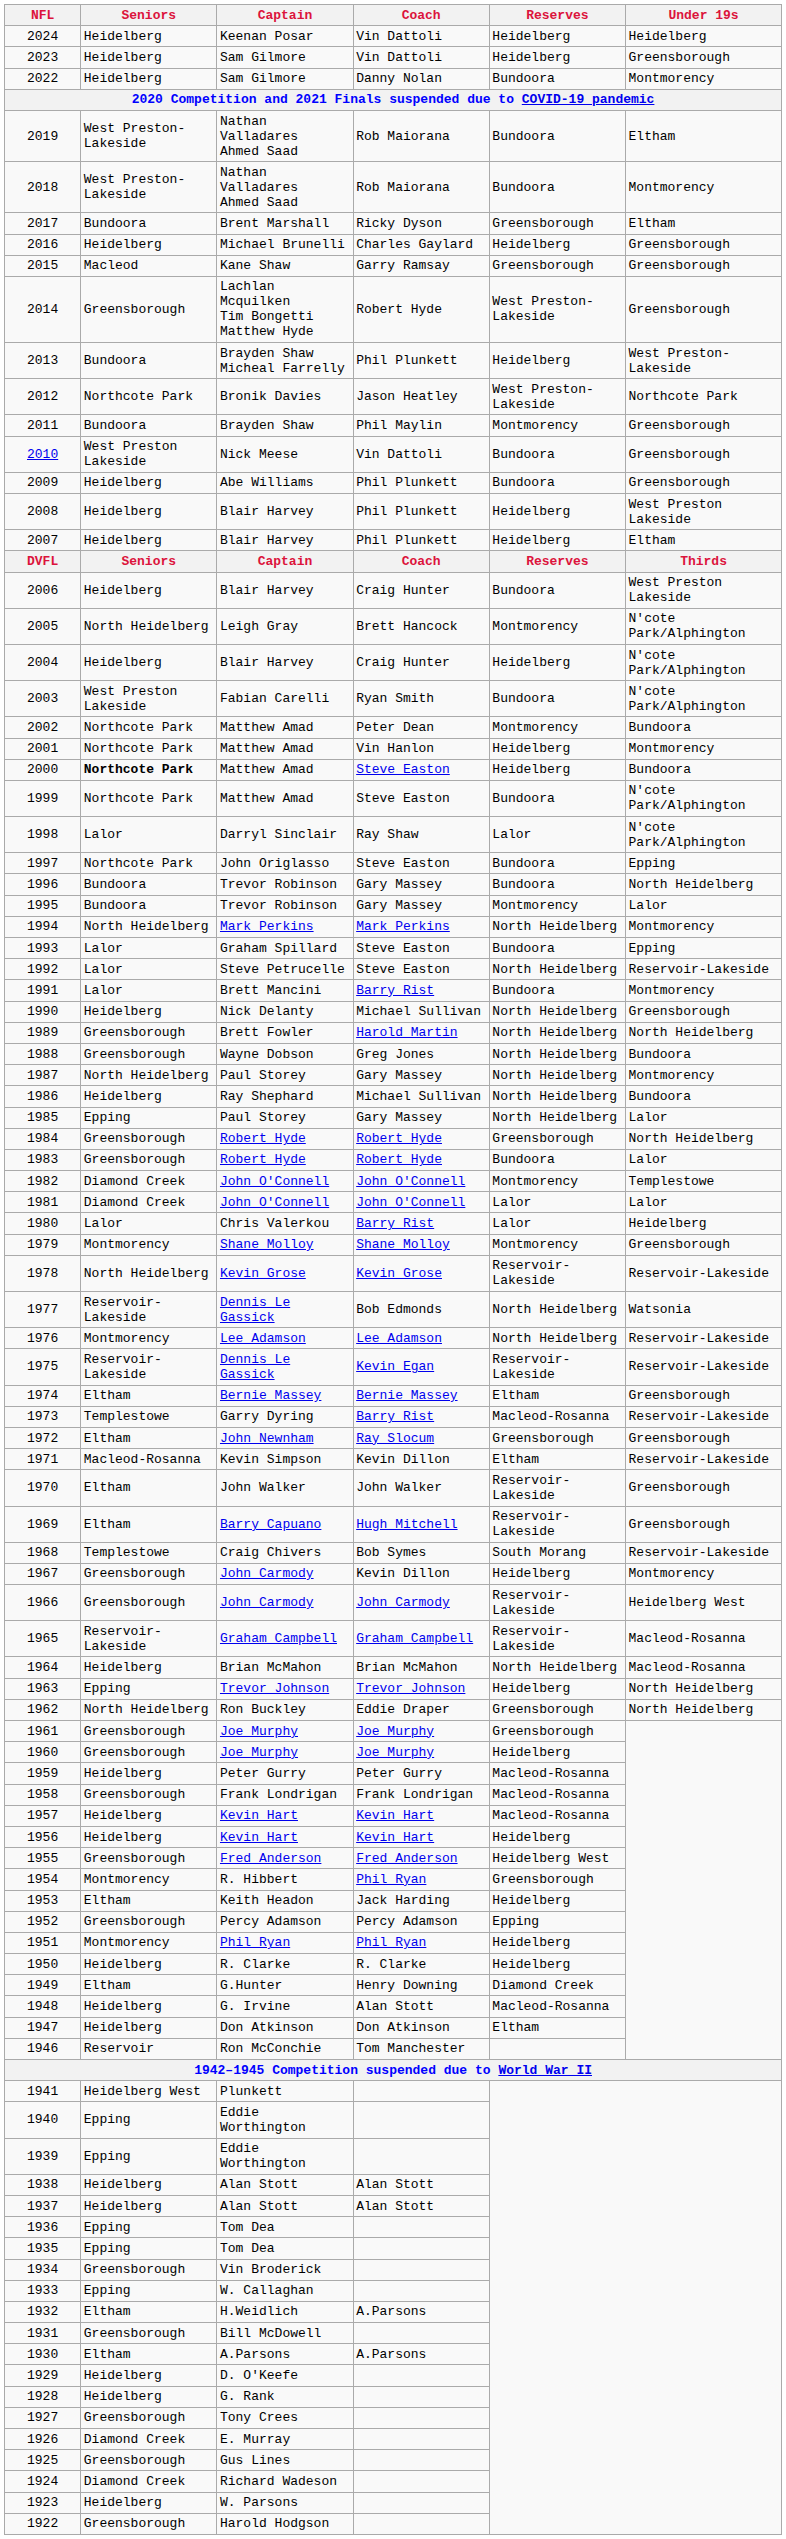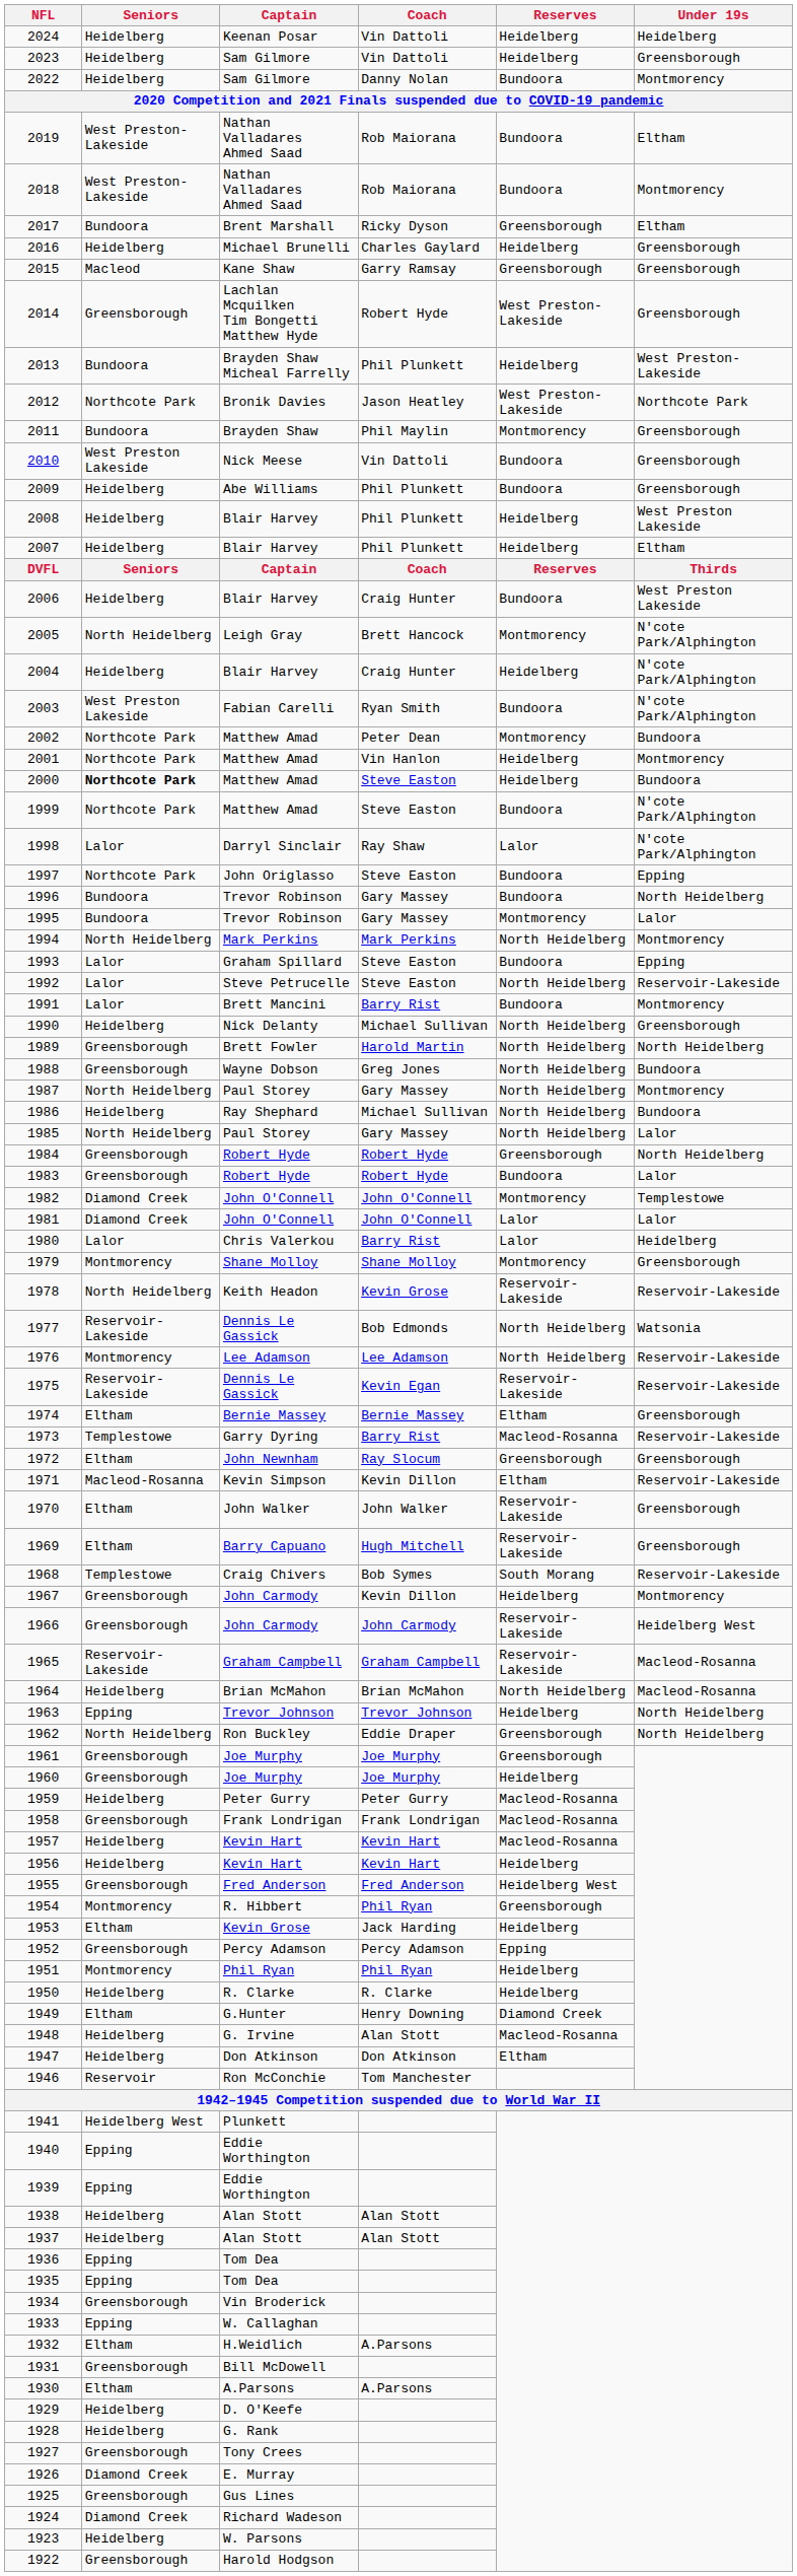 <table class="wikitable">
 <tr>
 <th style="color:crimson; width:70px;">NFL</th>
 <th style="color:crimson; width:130px;">Seniors</th>
 <th style="color:crimson; width:130px;">Captain</th>
 <th style="color:crimson; width:130px;">Coach</th>
 <th style="color:crimson; width:130px;">Reserves</th>
 <th style="color:crimson; width:150px;">Under 19s</th>
 </tr>
 <tr>
 <td style="text-align:center;">2024</td>
 <td>Heidelberg</td>
 <td>Keenan Posar</td>
 <td>Vin Dattoli</td>
 <td>Heidelberg</td>
 <td>Heidelberg</td>
 </tr>
 <tr>
 <td style="text-align:center;">2023</td>
 <td>Heidelberg </td>
 <td>Sam Gilmore</td>
 <td>Vin Dattoli</td>
 <td>Heidelberg</td>
 <td>Greensborough</td>
 </tr>
 <tr>
 <td style="text-align:center;">2022</td>
 <td>Heidelberg</td>
 <td>Sam Gilmore</td>
 <td>Danny Nolan</td>
 <td>Bundoora</td>
 <td>Montmorency</td>
 </tr>
 <tr>
 <th style="color:blue" colspan="6">2020 Competition and 2021 Finals suspended due to <a href='#'>COVID-19 pandemic</a></th>
 </tr>
 <tr>
 <td style="text-align:center;">2019</td>
 <td>West Preston-Lakeside</td>
 <td>Nathan Valladares<br>Ahmed Saad</td>
 <td>Rob Maiorana</td>
 <td>Bundoora</td>
 <td>Eltham</td>
 </tr>
 <tr>
 <td style="text-align:center;">2018</td>
 <td>West Preston-Lakeside</td>
 <td>Nathan Valladares<br>Ahmed Saad</td>
 <td>Rob Maiorana</td>
 <td>Bundoora</td>
 <td>Montmorency</td>
 </tr>
 <tr>
 <td style="text-align:center;">2017</td>
 <td>Bundoora</td>
 <td>Brent Marshall</td>
 <td>Ricky Dyson</td>
 <td>Greensborough</td>
 <td>Eltham</td>
 </tr>
 <tr>
 <td style="text-align:center;">2016</td>
 <td>Heidelberg</td>
 <td>Michael Brunelli</td>
 <td>Charles Gaylard</td>
 <td>Heidelberg</td>
 <td>Greensborough</td>
 </tr>
 <tr>
 <td style="text-align:center;">2015</td>
 <td>Macleod</td>
 <td>Kane Shaw</td>
 <td>Garry Ramsay</td>
 <td>Greensborough</td>
 <td>Greensborough</td>
 </tr>
 <tr>
 <td style="text-align:center;">2014</td>
 <td>Greensborough</td>
 <td>Lachlan Mcquilken <br> Tim Bongetti <br> Matthew Hyde</td>
 <td>Robert Hyde</td>
 <td>West Preston-Lakeside</td>
 <td>Greensborough</td>
 </tr>
 <tr>
 <td style="text-align:center;">2013</td>
 <td>Bundoora</td>
 <td>Brayden Shaw <br> Micheal Farrelly</td>
 <td>Phil Plunkett</td>
 <td>Heidelberg</td>
 <td>West Preston-Lakeside</td>
 </tr>
 <tr>
 <td style="text-align:center;">2012</td>
 <td>Northcote Park</td>
 <td>Bronik Davies</td>
 <td>Jason Heatley</td>
 <td>West Preston-Lakeside</td>
 <td>Northcote Park</td>
 </tr>
 <tr>
 <td style="text-align:center;">2011</td>
 <td>Bundoora</td>
 <td>Brayden Shaw</td>
 <td>Phil Maylin</td>
 <td>Montmorency</td>
 <td>Greensborough</td>
 </tr>
 <tr>
 <td style="text-align:center;"><a href='#'>2010</a></td>
 <td>West Preston Lakeside</td>
 <td>Nick Meese</td>
 <td>Vin Dattoli</td>
 <td>Bundoora</td>
 <td>Greensborough</td>
 </tr>
 <tr>
 <td style="text-align:center;">2009</td>
 <td>Heidelberg</td>
 <td>Abe Williams</td>
 <td>Phil Plunkett</td>
 <td>Bundoora</td>
 <td>Greensborough</td>
 </tr>
 <tr>
 <td style="text-align:center;">2008</td>
 <td>Heidelberg</td>
 <td>Blair Harvey</td>
 <td>Phil Plunkett</td>
 <td>Heidelberg</td>
 <td>West Preston Lakeside</td>
 </tr>
 <tr>
 <td style="text-align:center;">2007</td>
 <td>Heidelberg</td>
 <td>Blair Harvey</td>
 <td>Phil Plunkett</td>
 <td>Heidelberg</td>
 <td>Eltham</td>
 </tr>
 <tr>
 <th style="color:crimson; width:70px;">DVFL</th>
 <th style="color:crimson; width:130px;">Seniors</th>
 <th style="color:crimson; width:130px;">Captain</th>
 <th style="color:crimson; width:130px;">Coach</th>
 <th style="color:crimson; width:130px;">Reserves</th>
 <th style="color:crimson; width:150px;">Thirds</th>
 </tr>
 <tr>
 <td style="text-align:center;">2006</td>
 <td>Heidelberg</td>
 <td>Blair Harvey</td>
 <td>Craig Hunter</td>
 <td>Bundoora</td>
 <td>West Preston Lakeside</td>
 </tr>
 <tr>
 <td style="text-align:center;">2005</td>
 <td>North Heidelberg</td>
 <td>Leigh Gray</td>
 <td>Brett Hancock</td>
 <td>Montmorency</td>
 <td>N'cote Park/Alphington</td>
 </tr>
 <tr>
 <td style="text-align:center;">2004</td>
 <td>Heidelberg</td>
 <td>Blair Harvey</td>
 <td>Craig Hunter</td>
 <td>Heidelberg</td>
 <td>N'cote Park/Alphington</td>
 </tr>
 <tr>
 <td style="text-align:center;">2003</td>
 <td>West Preston Lakeside</td>
 <td>Fabian Carelli</td>
 <td>Ryan Smith</td>
 <td>Bundoora</td>
 <td>N'cote Park/Alphington</td>
 </tr>
 <tr>
 <td style="text-align:center;">2002</td>
 <td>Northcote Park</td>
 <td>Matthew Amad</td>
 <td>Peter Dean</td>
 <td>Montmorency</td>
 <td>Bundoora</td>
 </tr>
 <tr>
 <td style="text-align:center;">2001</td>
 <td>Northcote Park</td>
 <td>Matthew Amad</td>
 <td>Vin Hanlon</td>
 <td>Heidelberg</td>
 <td>Montmorency</td>
 </tr>
 <tr>
 <td style="text-align:center;">2000</td>
 <td><strong>Northcote Park</strong></td>
 <td>Matthew Amad</td>
 <td><a href='#'>Steve Easton</a></td>
 <td>Heidelberg</td>
 <td>Bundoora</td>
 </tr>
 <tr>
 <td style="text-align:center;">1999</td>
 <td>Northcote Park</td>
 <td>Matthew Amad</td>
 <td>Steve Easton</td>
 <td>Bundoora</td>
 <td>N'cote Park/Alphington</td>
 </tr>
 <tr>
 <td style="text-align:center;">1998</td>
 <td>Lalor</td>
 <td>Darryl Sinclair</td>
 <td>Ray Shaw</td>
 <td>Lalor</td>
 <td>N'cote Park/Alphington</td>
 </tr>
 <tr>
 <td style="text-align:center;">1997</td>
 <td>Northcote Park</td>
 <td>John Origlasso</td>
 <td>Steve Easton</td>
 <td>Bundoora</td>
 <td>Epping</td>
 </tr>
 <tr>
 <td style="text-align:center;">1996</td>
 <td>Bundoora</td>
 <td>Trevor Robinson</td>
 <td>Gary Massey</td>
 <td>Bundoora</td>
 <td>North Heidelberg</td>
 </tr>
 <tr>
 <td style="text-align:center;">1995</td>
 <td>Bundoora</td>
 <td>Trevor Robinson</td>
 <td>Gary Massey</td>
 <td>Montmorency</td>
 <td>Lalor</td>
 </tr>
 <tr>
 <td style="text-align:center;">1994</td>
 <td>North Heidelberg</td>
 <td><a href='#'>Mark Perkins</a></td>
 <td><a href='#'>Mark Perkins</a></td>
 <td>North Heidelberg</td>
 <td>Montmorency</td>
 </tr>
 <tr>
 <td style="text-align:center;">1993</td>
 <td>Lalor</td>
 <td>Graham Spillard</td>
 <td>Steve Easton</td>
 <td>Bundoora</td>
 <td>Epping</td>
 </tr>
 <tr>
 <td style="text-align:center;">1992</td>
 <td>Lalor</td>
 <td>Steve Petrucelle</td>
 <td>Steve Easton</td>
 <td>North Heidelberg</td>
 <td>Reservoir-Lakeside</td>
 </tr>
 <tr>
 <td style="text-align:center;">1991</td>
 <td>Lalor</td>
 <td>Brett Mancini</td>
 <td><a href='#'>Barry Rist</a></td>
 <td>Bundoora</td>
 <td>Montmorency</td>
 </tr>
 <tr>
 <td style="text-align:center;">1990</td>
 <td>Heidelberg</td>
 <td>Nick Delanty</td>
 <td>Michael Sullivan</td>
 <td>North Heidelberg</td>
 <td>Greensborough</td>
 </tr>
 <tr>
 <td style="text-align:center;">1989</td>
 <td>Greensborough</td>
 <td>Brett Fowler</td>
 <td><a href='#'>Harold Martin</a></td>
 <td>North Heidelberg</td>
 <td>North Heidelberg</td>
 </tr>
 <tr>
 <td style="text-align:center;">1988</td>
 <td>Greensborough</td>
 <td>Wayne Dobson</td>
 <td>Greg Jones</td>
 <td>North Heidelberg</td>
 <td>Bundoora</td>
 </tr>
 <tr>
 <td style="text-align:center;">1987</td>
 <td>North Heidelberg</td>
 <td>Paul Storey</td>
 <td>Gary Massey</td>
 <td>North Heidelberg</td>
 <td>Montmorency</td>
 </tr>
 <tr>
 <td style="text-align:center;">1986</td>
 <td>Heidelberg</td>
 <td>Ray Shephard</td>
 <td>Michael Sullivan</td>
 <td>North Heidelberg</td>
 <td>Bundoora</td>
 </tr>
 <tr>
 <td style="text-align:center;">1985</td>
-<td>Epping</td>
+<td>North Heidelberg</td>
 <td>Paul Storey</td>
 <td>Gary Massey</td>
 <td>North Heidelberg</td>
 <td>Lalor</td>
 </tr>
 <tr>
 <td style="text-align:center;">1984</td>
 <td>Greensborough</td>
 <td><a href='#'>Robert Hyde</a></td>
 <td><a href='#'>Robert Hyde</a></td>
 <td>Greensborough</td>
 <td>North Heidelberg</td>
 </tr>
 <tr>
 <td style="text-align:center;">1983</td>
 <td>Greensborough</td>
 <td><a href='#'>Robert Hyde</a></td>
 <td><a href='#'>Robert Hyde</a></td>
 <td>Bundoora</td>
 <td>Lalor</td>
 </tr>
 <tr>
 <td style="text-align:center;">1982</td>
 <td>Diamond Creek</td>
 <td><a href='#'>John O'Connell</a></td>
 <td><a href='#'>John O'Connell</a></td>
 <td>Montmorency</td>
 <td>Templestowe</td>
 </tr>
 <tr>
 <td style="text-align:center;">1981</td>
 <td>Diamond Creek</td>
 <td><a href='#'>John O'Connell</a></td>
 <td><a href='#'>John O'Connell</a></td>
 <td>Lalor</td>
 <td>Lalor</td>
 </tr>
 <tr>
 <td style="text-align:center;">1980</td>
 <td>Lalor</td>
 <td>Chris Valerkou</td>
 <td><a href='#'>Barry Rist</a></td>
 <td>Lalor</td>
 <td>Heidelberg</td>
 </tr>
 <tr>
 <td style="text-align:center;">1979</td>
 <td>Montmorency</td>
 <td><a href='#'>Shane Molloy</a></td>
 <td><a href='#'>Shane Molloy</a></td>
 <td>Montmorency</td>
 <td>Greensborough</td>
 </tr>
 <tr>
 <td style="text-align:center;">1978</td>
 <td>North Heidelberg</td>
-<td><a href='#'>Kevin Grose</a></td>
+<td>Keith Headon</td>
 <td><a href='#'>Kevin Grose</a></td>
 <td>Reservoir-Lakeside</td>
 <td>Reservoir-Lakeside</td>
 </tr>
 <tr>
 <td style="text-align:center;">1977</td>
 <td>Reservoir-Lakeside</td>
 <td><a href='#'>Dennis Le Gassick</a></td>
 <td>Bob Edmonds</td>
 <td>North Heidelberg</td>
 <td>Watsonia</td>
 </tr>
 <tr>
 <td style="text-align:center;">1976</td>
 <td>Montmorency</td>
 <td><a href='#'>Lee Adamson</a></td>
 <td><a href='#'>Lee Adamson</a></td>
 <td>North Heidelberg</td>
 <td>Reservoir-Lakeside</td>
 </tr>
 <tr>
 <td style="text-align:center;">1975</td>
 <td>Reservoir-Lakeside</td>
 <td><a href='#'>Dennis Le Gassick</a></td>
 <td><a href='#'>Kevin Egan</a></td>
 <td>Reservoir-Lakeside</td>
 <td>Reservoir-Lakeside</td>
 </tr>
 <tr>
 <td style="text-align:center;">1974</td>
 <td>Eltham</td>
 <td><a href='#'>Bernie Massey</a></td>
 <td><a href='#'>Bernie Massey</a></td>
 <td>Eltham</td>
 <td>Greensborough</td>
 </tr>
 <tr>
 <td style="text-align:center;">1973</td>
 <td>Templestowe</td>
 <td>Garry Dyring</td>
 <td><a href='#'>Barry Rist</a></td>
 <td>Macleod-Rosanna</td>
 <td>Reservoir-Lakeside</td>
 </tr>
 <tr>
 <td style="text-align:center;">1972</td>
 <td>Eltham</td>
 <td><a href='#'>John Newnham</a></td>
 <td><a href='#'>Ray Slocum</a></td>
 <td>Greensborough</td>
 <td>Greensborough</td>
 </tr>
 <tr>
 <td style="text-align:center;">1971</td>
 <td>Macleod-Rosanna</td>
 <td>Kevin Simpson</td>
 <td>Kevin Dillon</td>
 <td>Eltham</td>
 <td>Reservoir-Lakeside</td>
 </tr>
 <tr>
 <td style="text-align:center;">1970</td>
 <td>Eltham</td>
 <td>John Walker</td>
 <td>John Walker</td>
 <td>Reservoir-Lakeside</td>
 <td>Greensborough</td>
 </tr>
 <tr>
 <td style="text-align:center;">1969</td>
 <td>Eltham</td>
 <td><a href='#'>Barry Capuano</a></td>
 <td><a href='#'>Hugh Mitchell</a></td>
 <td>Reservoir-Lakeside</td>
 <td>Greensborough</td>
 </tr>
 <tr>
 <td style="text-align:center;">1968</td>
 <td>Templestowe</td>
 <td>Craig Chivers</td>
 <td>Bob Symes</td>
 <td>South Morang</td>
 <td>Reservoir-Lakeside</td>
 </tr>
 <tr>
 <td style="text-align:center;">1967</td>
 <td>Greensborough</td>
 <td><a href='#'>John Carmody</a></td>
 <td>Kevin Dillon</td>
 <td>Heidelberg</td>
 <td>Montmorency</td>
 </tr>
 <tr>
 <td style="text-align:center;">1966</td>
 <td>Greensborough</td>
 <td><a href='#'>John Carmody</a></td>
 <td><a href='#'>John Carmody</a></td>
 <td>Reservoir-Lakeside</td>
 <td>Heidelberg West</td>
 </tr>
 <tr>
 <td style="text-align:center;">1965</td>
 <td>Reservoir-Lakeside</td>
 <td><a href='#'>Graham Campbell</a></td>
 <td><a href='#'>Graham Campbell</a></td>
 <td>Reservoir-Lakeside</td>
 <td>Macleod-Rosanna</td>
 </tr>
 <tr>
 <td style="text-align:center;">1964</td>
 <td>Heidelberg</td>
 <td>Brian McMahon</td>
 <td>Brian McMahon</td>
 <td>North Heidelberg</td>
 <td>Macleod-Rosanna</td>
 </tr>
 <tr>
 <td style="text-align:center;">1963</td>
 <td>Epping</td>
 <td><a href='#'>Trevor Johnson</a></td>
 <td><a href='#'>Trevor Johnson</a></td>
 <td>Heidelberg</td>
 <td>North Heidelberg</td>
 </tr>
 <tr>
 <td style="text-align:center;">1962</td>
 <td>North Heidelberg</td>
 <td>Ron Buckley</td>
 <td>Eddie Draper</td>
 <td>Greensborough</td>
 <td>North Heidelberg</td>
 </tr>
 <tr>
 <td style="text-align:center;">1961</td>
 <td>Greensborough</td>
 <td><a href='#'>Joe Murphy</a></td>
 <td><a href='#'>Joe Murphy</a></td>
 <td>Greensborough</td>
 </tr>
 <tr>
 <td style="text-align:center;">1960</td>
 <td>Greensborough</td>
 <td><a href='#'>Joe Murphy</a></td>
 <td><a href='#'>Joe Murphy</a></td>
 <td>Heidelberg</td>
 </tr>
 <tr>
 <td style="text-align:center;">1959</td>
 <td>Heidelberg</td>
 <td>Peter Gurry</td>
 <td>Peter Gurry</td>
 <td>Macleod-Rosanna</td>
 </tr>
 <tr>
 <td style="text-align:center;">1958</td>
 <td>Greensborough</td>
 <td>Frank Londrigan</td>
 <td>Frank Londrigan</td>
 <td>Macleod-Rosanna</td>
 </tr>
 <tr>
 <td style="text-align:center;">1957</td>
 <td>Heidelberg</td>
 <td><a href='#'>Kevin Hart</a></td>
 <td><a href='#'>Kevin Hart</a></td>
 <td>Macleod-Rosanna</td>
 </tr>
 <tr>
 <td style="text-align:center;">1956</td>
 <td>Heidelberg</td>
 <td><a href='#'>Kevin Hart</a></td>
 <td><a href='#'>Kevin Hart</a></td>
 <td>Heidelberg</td>
 </tr>
 <tr>
 <td style="text-align:center;">1955</td>
 <td>Greensborough</td>
 <td><a href='#'>Fred Anderson</a></td>
 <td><a href='#'>Fred Anderson</a></td>
 <td>Heidelberg West</td>
 </tr>
 <tr>
 <td style="text-align:center;">1954</td>
 <td>Montmorency</td>
 <td>R. Hibbert</td>
 <td><a href='#'>Phil Ryan</a></td>
 <td>Greensborough</td>
 </tr>
 <tr>
 <td style="text-align:center;">1953</td>
 <td>Eltham</td>
-<td>Keith Headon</td>
+<td><a href='#'>Kevin Grose</a></td>
 <td>Jack Harding</td>
 <td>Heidelberg</td>
 </tr>
 <tr>
 <td style="text-align:center;">1952</td>
 <td>Greensborough</td>
 <td>Percy Adamson</td>
 <td>Percy Adamson</td>
 <td>Epping</td>
 </tr>
 <tr>
 <td style="text-align:center;">1951</td>
 <td>Montmorency</td>
 <td><a href='#'>Phil Ryan</a></td>
 <td><a href='#'>Phil Ryan</a></td>
 <td>Heidelberg</td>
 </tr>
 <tr>
 <td style="text-align:center;">1950</td>
 <td>Heidelberg</td>
 <td>R. Clarke</td>
 <td>R. Clarke</td>
 <td>Heidelberg</td>
 </tr>
 <tr>
 <td style="text-align:center;">1949</td>
 <td>Eltham</td>
 <td>G.Hunter</td>
 <td>Henry Downing</td>
 <td>Diamond Creek</td>
 </tr>
 <tr>
 <td style="text-align:center;">1948</td>
 <td>Heidelberg</td>
 <td>G. Irvine</td>
 <td>Alan Stott</td>
 <td>Macleod-Rosanna</td>
 </tr>
 <tr>
 <td style="text-align:center;">1947</td>
 <td>Heidelberg</td>
 <td>Don Atkinson</td>
 <td>Don Atkinson</td>
 <td>Eltham</td>
 </tr>
 <tr>
 <td style="text-align:center;">1946</td>
 <td>Reservoir</td>
 <td>Ron McConchie</td>
 <td>Tom Manchester</td>
 <td></td>
 </tr>
 <tr>
 <th style="color:blue" colspan="6">1942–1945 Competition suspended due to <a href='#'>World War II</a></th>
 </tr>
 <tr>
 <td style="text-align:center;">1941</td>
 <td>Heidelberg West</td>
 <td>Plunkett</td>
 <td></td>
 </tr>
 <tr>
 <td style="text-align:center;">1940</td>
 <td>Epping</td>
 <td>Eddie Worthington</td>
 <td></td>
 </tr>
 <tr>
 <td style="text-align:center;">1939</td>
 <td>Epping</td>
 <td>Eddie Worthington</td>
 <td></td>
 </tr>
 <tr>
 <td style="text-align:center;">1938</td>
 <td>Heidelberg</td>
 <td>Alan Stott</td>
 <td>Alan Stott</td>
 </tr>
 <tr>
 <td style="text-align:center;">1937</td>
 <td>Heidelberg</td>
 <td>Alan Stott</td>
 <td>Alan Stott</td>
 </tr>
 <tr>
 <td style="text-align:center;">1936</td>
 <td>Epping</td>
 <td>Tom Dea</td>
 <td></td>
 </tr>
 <tr>
 <td style="text-align:center;">1935</td>
 <td>Epping</td>
 <td>Tom Dea</td>
 <td></td>
 </tr>
 <tr>
 <td style="text-align:center;">1934</td>
 <td>Greensborough</td>
 <td>Vin Broderick</td>
 <td></td>
 </tr>
 <tr>
 <td style="text-align:center;">1933</td>
 <td>Epping</td>
 <td>W. Callaghan</td>
 <td></td>
 </tr>
 <tr>
 <td style="text-align:center;">1932</td>
 <td>Eltham</td>
 <td>H.Weidlich</td>
 <td>A.Parsons</td>
 </tr>
 <tr>
 <td style="text-align:center;">1931</td>
 <td>Greensborough</td>
 <td>Bill McDowell</td>
 <td></td>
 </tr>
 <tr>
 <td style="text-align:center;">1930</td>
 <td>Eltham</td>
 <td>A.Parsons</td>
 <td>A.Parsons</td>
 </tr>
 <tr>
 <td style="text-align:center;">1929</td>
 <td>Heidelberg</td>
 <td>D. O'Keefe</td>
 <td></td>
 </tr>
 <tr>
 <td style="text-align:center;">1928</td>
 <td>Heidelberg</td>
 <td>G. Rank</td>
 <td></td>
 </tr>
 <tr>
 <td style="text-align:center;">1927</td>
 <td>Greensborough</td>
 <td>Tony Crees</td>
 <td></td>
 </tr>
 <tr>
 <td style="text-align:center;">1926</td>
 <td>Diamond Creek</td>
 <td>E. Murray</td>
 <td></td>
 </tr>
 <tr>
 <td style="text-align:center;">1925</td>
 <td>Greensborough</td>
 <td>Gus Lines</td>
 <td></td>
 </tr>
 <tr>
 <td style="text-align:center;">1924</td>
 <td>Diamond Creek</td>
 <td>Richard Wadeson</td>
 <td></td>
 </tr>
 <tr>
 <td style="text-align:center;">1923</td>
 <td>Heidelberg</td>
 <td>W. Parsons</td>
 <td></td>
 </tr>
 <tr>
 <td style="text-align:center;">1922</td>
 <td>Greensborough</td>
 <td>Harold Hodgson</td>
 <td></td>
 </tr>
 </table>
